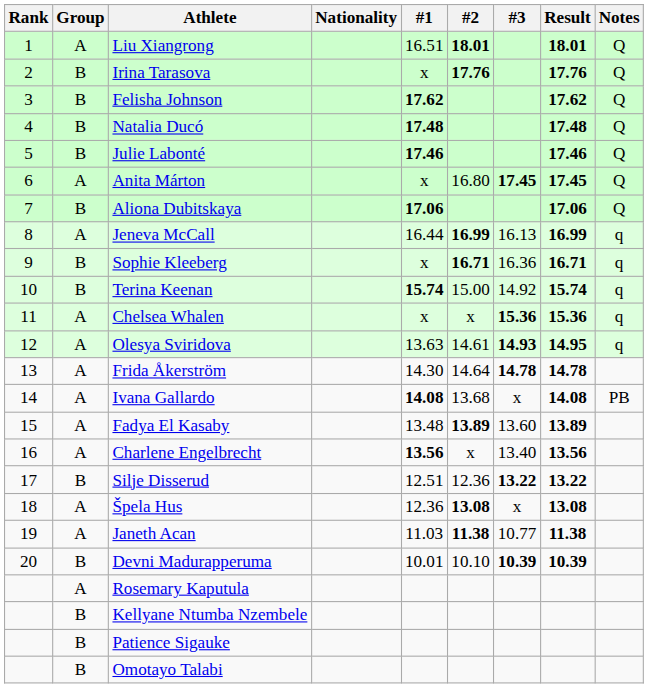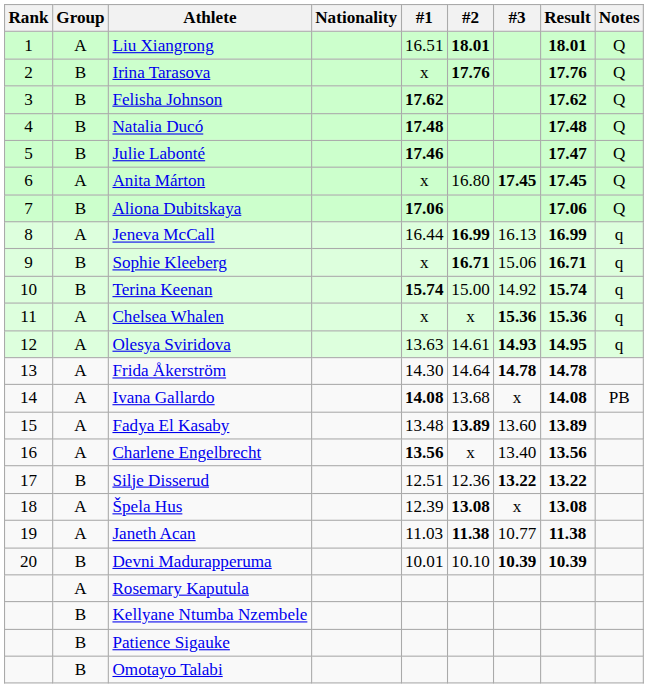 <table class="wikitable sortable" style="text-align:center">
 <tr>
 <th>Rank</th>
 <th>Group</th>
 <th>Athlete</th>
 <th>Nationality</th>
 <th>#1</th>
 <th>#2</th>
 <th>#3</th>
 <th>Result</th>
 <th>Notes</th>
 </tr>
 <tr bgcolor=ccffcc>
 <td>1</td>
 <td>A</td>
 <td align="left"><a href='#'>Liu Xiangrong</a></td>
 <td align=left></td>
 <td>16.51</td>
 <td><strong>18.01</strong></td>
 <td></td>
 <td><strong>18.01</strong></td>
 <td>Q</td>
 </tr>
 <tr bgcolor=ccffcc>
 <td>2</td>
 <td>B</td>
 <td align="left"><a href='#'>Irina Tarasova</a></td>
 <td align=left></td>
 <td>x</td>
 <td><strong>17.76</strong></td>
 <td></td>
 <td><strong>17.76</strong></td>
 <td>Q</td>
 </tr>
 <tr bgcolor=ccffcc>
 <td>3</td>
 <td>B</td>
 <td align="left"><a href='#'>Felisha Johnson</a></td>
 <td align=left></td>
 <td><strong>17.62</strong></td>
 <td></td>
 <td></td>
 <td><strong>17.62</strong></td>
 <td>Q</td>
 </tr>
 <tr bgcolor=ccffcc>
 <td>4</td>
 <td>B</td>
 <td align="left"><a href='#'>Natalia Ducó</a></td>
 <td align=left></td>
 <td><strong>17.48</strong></td>
 <td></td>
 <td></td>
 <td><strong>17.48</strong></td>
 <td>Q</td>
 </tr>
 <tr bgcolor=ccffcc>
 <td>5</td>
 <td>B</td>
 <td align="left"><a href='#'>Julie Labonté</a></td>
 <td align=left></td>
 <td><strong>17.46</strong></td>
 <td></td>
 <td></td>
-<td><strong>17.46</strong></td>
+<td><strong>17.47</strong></td>
 <td>Q</td>
 </tr>
 <tr bgcolor=ccffcc>
 <td>6</td>
 <td>A</td>
 <td align="left"><a href='#'>Anita Márton</a></td>
 <td align=left></td>
 <td>x</td>
 <td>16.80</td>
 <td><strong>17.45</strong></td>
 <td><strong>17.45</strong></td>
 <td>Q</td>
 </tr>
 <tr bgcolor=ccffcc>
 <td>7</td>
 <td>B</td>
 <td align="left"><a href='#'>Aliona Dubitskaya</a></td>
 <td align=left></td>
 <td><strong>17.06</strong></td>
 <td></td>
 <td></td>
 <td><strong>17.06</strong></td>
 <td>Q</td>
 </tr>
 <tr bgcolor=ddffdd>
 <td>8</td>
 <td>A</td>
 <td align="left"><a href='#'>Jeneva McCall</a></td>
 <td align=left></td>
 <td>16.44</td>
 <td><strong>16.99</strong></td>
 <td>16.13</td>
 <td><strong>16.99</strong></td>
 <td>q</td>
 </tr>
 <tr bgcolor=ddffdd>
 <td>9</td>
 <td>B</td>
 <td align="left"><a href='#'>Sophie Kleeberg</a></td>
 <td align=left></td>
 <td>x</td>
 <td><strong>16.71</strong></td>
-<td>16.36</td>
+<td>15.06</td>
 <td><strong>16.71</strong></td>
 <td>q</td>
 </tr>
 <tr bgcolor=ddffdd>
 <td>10</td>
 <td>B</td>
 <td align="left"><a href='#'>Terina Keenan</a></td>
 <td align=left></td>
 <td><strong>15.74</strong></td>
 <td>15.00</td>
 <td>14.92</td>
 <td><strong>15.74</strong></td>
 <td>q</td>
 </tr>
 <tr bgcolor=ddffdd>
 <td>11</td>
 <td>A</td>
 <td align="left"><a href='#'>Chelsea Whalen</a></td>
 <td align=left></td>
 <td>x</td>
 <td>x</td>
 <td><strong>15.36</strong></td>
 <td><strong>15.36</strong></td>
 <td>q</td>
 </tr>
 <tr bgcolor=ddffdd>
 <td>12</td>
 <td>A</td>
 <td align="left"><a href='#'>Olesya Sviridova</a></td>
 <td align=left></td>
 <td>13.63</td>
 <td>14.61</td>
 <td><strong>14.93</strong></td>
 <td><strong>14.95</strong></td>
 <td>q</td>
 </tr>
 <tr>
 <td>13</td>
 <td>A</td>
 <td align="left"><a href='#'>Frida Åkerström</a></td>
 <td align=left></td>
 <td>14.30</td>
 <td>14.64</td>
 <td><strong>14.78</strong></td>
 <td><strong>14.78</strong></td>
 <td></td>
 </tr>
 <tr>
 <td>14</td>
 <td>A</td>
 <td align="left"><a href='#'>Ivana Gallardo</a></td>
 <td align=left></td>
 <td><strong>14.08</strong></td>
 <td>13.68</td>
 <td>x</td>
 <td><strong>14.08</strong></td>
 <td>PB</td>
 </tr>
 <tr>
 <td>15</td>
 <td>A</td>
 <td align="left"><a href='#'>Fadya El Kasaby</a></td>
 <td align=left></td>
 <td>13.48</td>
 <td><strong>13.89</strong></td>
 <td>13.60</td>
 <td><strong>13.89</strong></td>
 <td></td>
 </tr>
 <tr>
 <td>16</td>
 <td>A</td>
 <td align="left"><a href='#'>Charlene Engelbrecht</a></td>
 <td align=left></td>
 <td><strong>13.56</strong></td>
 <td>x</td>
 <td>13.40</td>
 <td><strong>13.56</strong></td>
 <td></td>
 </tr>
 <tr>
 <td>17</td>
 <td>B</td>
 <td align="left"><a href='#'>Silje Disserud</a></td>
 <td align=left></td>
 <td>12.51</td>
 <td>12.36</td>
 <td><strong>13.22</strong></td>
 <td><strong>13.22</strong></td>
 <td></td>
 </tr>
 <tr>
 <td>18</td>
 <td>A</td>
 <td align="left"><a href='#'>Špela Hus</a></td>
 <td align=left></td>
-<td>12.36</td>
+<td>12.39</td>
 <td><strong>13.08</strong></td>
 <td>x</td>
 <td><strong>13.08</strong></td>
 <td></td>
 </tr>
 <tr>
 <td>19</td>
 <td>A</td>
 <td align="left"><a href='#'>Janeth Acan</a></td>
 <td align=left></td>
 <td>11.03</td>
 <td><strong>11.38</strong></td>
 <td>10.77</td>
 <td><strong>11.38</strong></td>
 <td></td>
 </tr>
 <tr>
 <td>20</td>
 <td>B</td>
 <td align="left"><a href='#'>Devni Madurapperuma</a></td>
 <td align=left></td>
 <td>10.01</td>
 <td>10.10</td>
 <td><strong>10.39</strong></td>
 <td><strong>10.39</strong></td>
 <td></td>
 </tr>
 <tr>
 <td></td>
 <td>A</td>
 <td align="left"><a href='#'>Rosemary Kaputula</a></td>
 <td align=left></td>
 <td></td>
 <td></td>
 <td></td>
 <td><strong></strong></td>
 <td></td>
 </tr>
 <tr>
 <td></td>
 <td>B</td>
 <td align="left"><a href='#'>Kellyane Ntumba Nzembele</a></td>
 <td align=left></td>
 <td></td>
 <td></td>
 <td></td>
 <td><strong></strong></td>
 <td></td>
 </tr>
 <tr>
 <td></td>
 <td>B</td>
 <td align="left"><a href='#'>Patience Sigauke</a></td>
 <td align=left></td>
 <td></td>
 <td></td>
 <td></td>
 <td><strong></strong></td>
 <td></td>
 </tr>
 <tr>
 <td></td>
 <td>B</td>
 <td align="left"><a href='#'>Omotayo Talabi</a></td>
 <td align=left></td>
 <td></td>
 <td></td>
 <td></td>
 <td><strong></strong></td>
 <td></td>
 </tr>
 </table>
